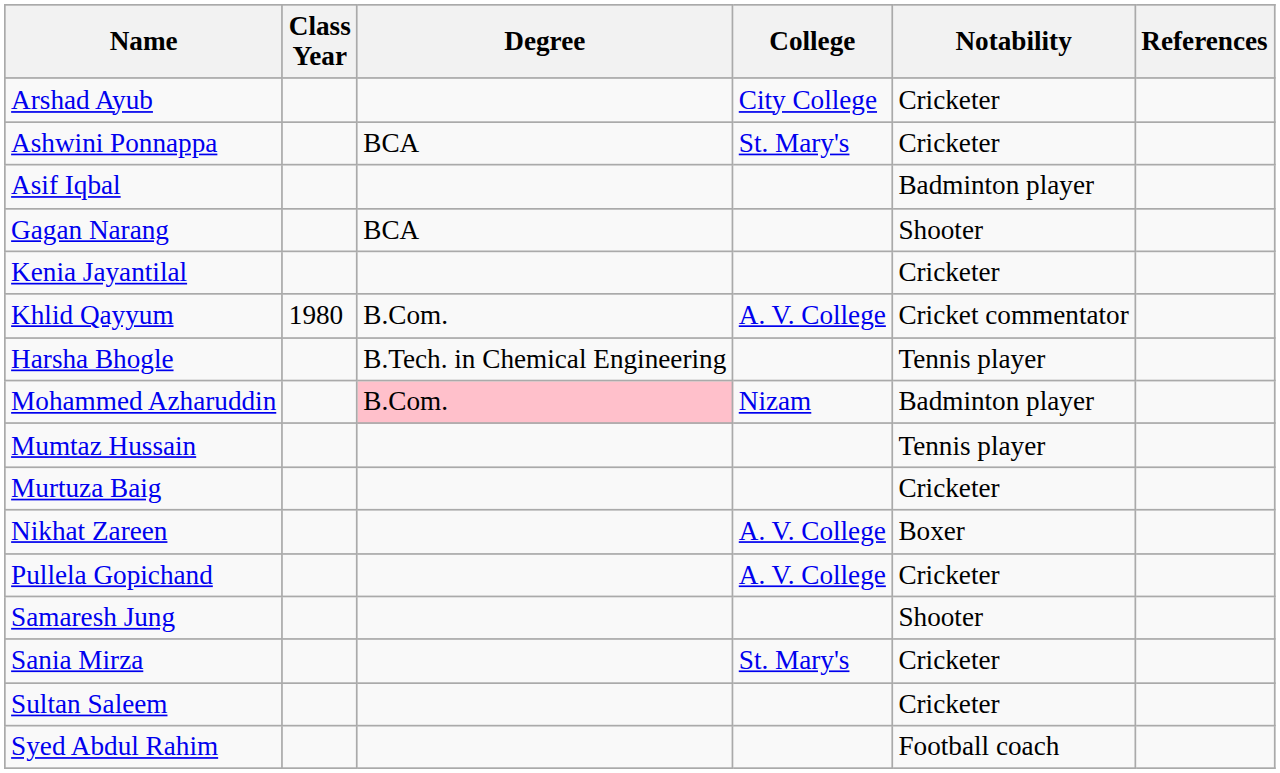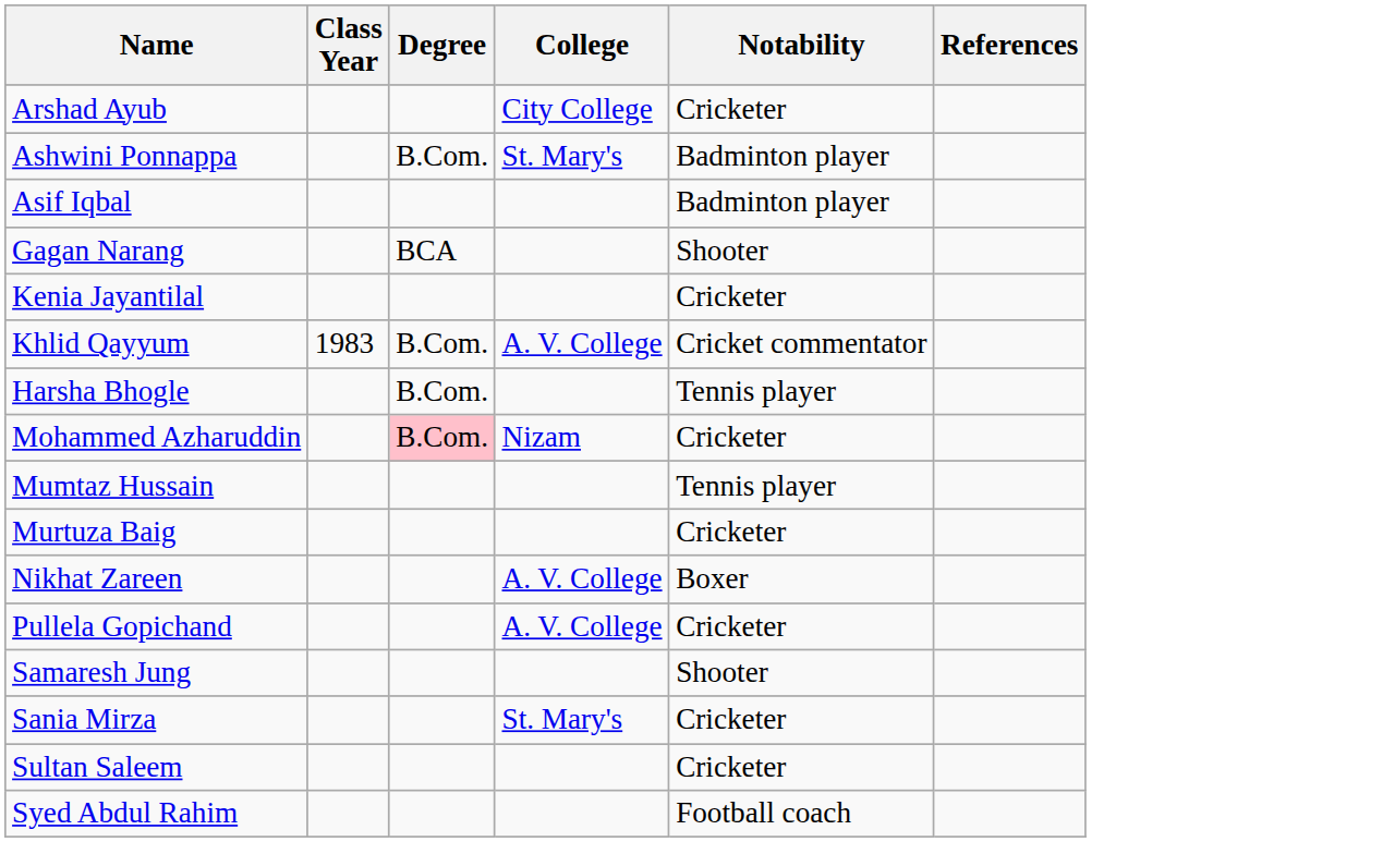 <table class="wikitable sortable">
 <tr>
 <th>Name</th>
 <th>Class<br>Year</th>
 <th>Degree</th>
 <th>College</th>
 <th class="unsortable">Notability</th>
 <th class="unsortable">References</th>
 </tr>
 <tr>
 <td><a href='#'>Arshad Ayub</a></td>
 <td></td>
 <td></td>
 <td><a href='#'>City College</a></td>
 <td>Cricketer</td>
 <td></td>
 </tr>
 <tr>
 <td><a href='#'>Ashwini Ponnappa</a></td>
 <td></td>
-<td>BCA</td>
+<td>B.Com.</td>
 <td><a href='#'>St. Mary's</a></td>
-<td>Cricketer</td>
+<td>Badminton player</td>
 <td></td>
 </tr>
 <tr>
 <td><a href='#'>Asif Iqbal</a></td>
 <td></td>
 <td></td>
 <td></td>
 <td>Badminton player</td>
 <td></td>
 </tr>
 <tr>
 <td><a href='#'>Gagan Narang</a></td>
 <td></td>
 <td>BCA</td>
 <td></td>
 <td>Shooter</td>
 <td></td>
 </tr>
 <tr>
 <td><a href='#'>Kenia Jayantilal</a></td>
 <td></td>
 <td></td>
 <td></td>
 <td>Cricketer</td>
 <td></td>
 </tr>
 <tr>
 <td><a href='#'>Khlid Qayyum</a></td>
-<td>1980</td>
+<td>1983</td>
 <td>B.Com.</td>
 <td><a href='#'>A. V. College</a></td>
 <td>Cricket commentator</td>
 <td></td>
 </tr>
 <tr>
 <td><a href='#'>Harsha Bhogle</a></td>
 <td></td>
-<td>B.Tech. in Chemical Engineering</td>
+<td>B.Com.</td>
 <td></td>
 <td>Tennis player</td>
 <td></td>
 </tr>
 <tr>
 <td><a href='#'>Mohammed Azharuddin</a></td>
 <td></td>
 <td style="background: pink;">B.Com.</td>
 <td><a href='#'>Nizam</a></td>
-<td>Badminton player</td>
+<td>Cricketer</td>
 <td></td>
 </tr>
 <tr>
 <td><a href='#'>Mumtaz Hussain</a></td>
 <td></td>
 <td></td>
 <td></td>
 <td>Tennis player</td>
 <td></td>
 </tr>
 <tr>
 <td><a href='#'>Murtuza Baig</a></td>
 <td></td>
 <td></td>
 <td></td>
 <td>Cricketer</td>
 <td></td>
 </tr>
 <tr>
 <td><a href='#'>Nikhat Zareen</a></td>
 <td></td>
 <td></td>
 <td><a href='#'>A. V. College</a></td>
 <td>Boxer</td>
 <td></td>
 </tr>
 <tr>
 <td><a href='#'>Pullela Gopichand</a></td>
 <td></td>
 <td></td>
 <td><a href='#'>A. V. College</a></td>
 <td>Cricketer</td>
 <td></td>
 </tr>
 <tr>
 <td><a href='#'>Samaresh Jung</a></td>
 <td></td>
 <td></td>
 <td></td>
 <td>Shooter</td>
 <td></td>
 </tr>
 <tr>
 <td><a href='#'>Sania Mirza</a></td>
 <td></td>
 <td></td>
 <td><a href='#'>St. Mary's</a></td>
 <td>Cricketer</td>
 <td></td>
 </tr>
 <tr>
 <td><a href='#'>Sultan Saleem</a></td>
 <td></td>
 <td></td>
 <td></td>
 <td>Cricketer</td>
 <td></td>
 </tr>
 <tr>
 <td><a href='#'>Syed Abdul Rahim</a></td>
 <td></td>
 <td></td>
 <td></td>
 <td>Football coach</td>
 <td></td>
 </tr>
 </table>
